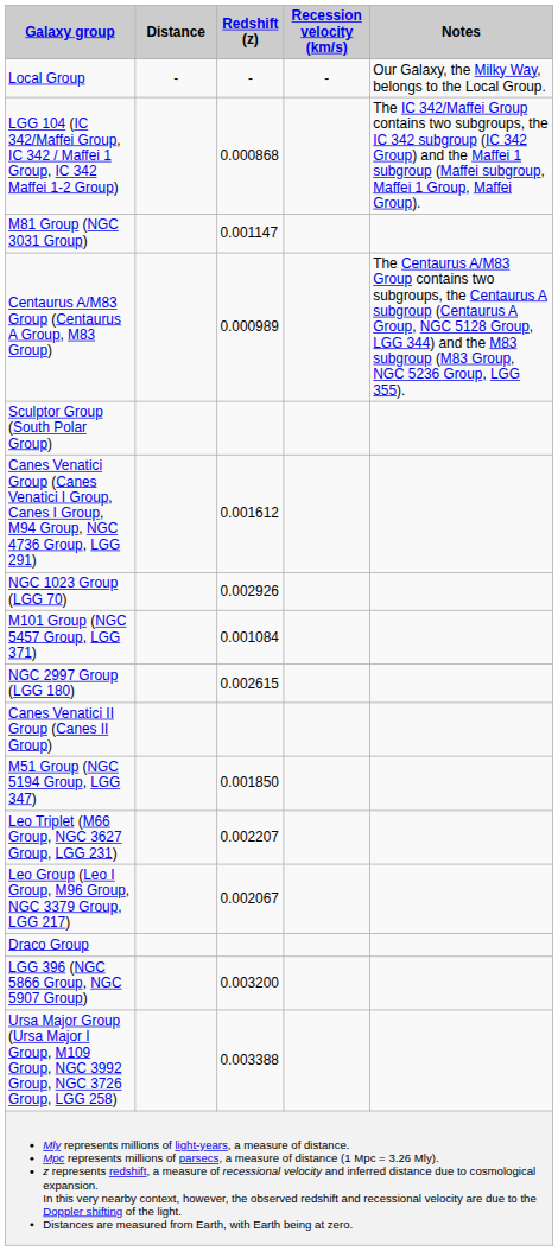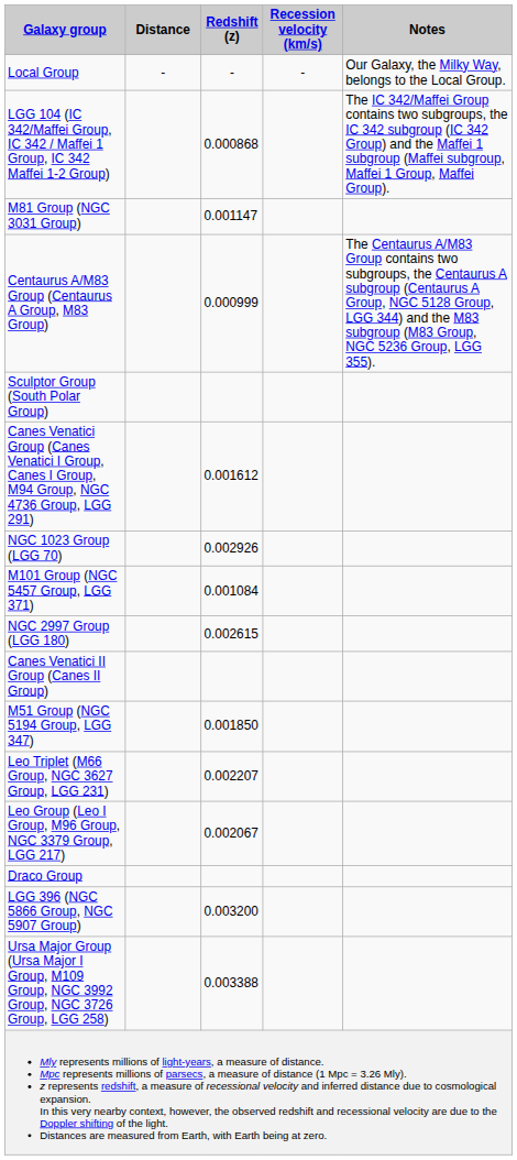 <table class="wikitable" width="100%" style="text-align:left;">
 <tr>
 <th style="background:#CCCCCC;text-align:center;"><a href='#'>Galaxy group</a></th>
 <th style="background:#CCCCCC;text-align:center;" width="15%">Distance</th>
 <th style="background:#CCCCCC;text-align:center;"><a href='#'>Redshift</a> (z)</th>
 <th style="background:#CCCCCC;text-align:center;"><a href='#'>Recession velocity (km/s)</a></th>
 <th style="background:#CCCCCC;text-align:center;">Notes</th>
 </tr>
 <tr>
 <td><a href='#'>Local Group</a></td>
 <td align="center">-</td>
 <td align="center">-</td>
 <td align="center">-</td>
 <td>Our Galaxy, the <a href='#'>Milky Way</a>, belongs to the Local Group.</td>
 </tr>
 <tr>
 <td><a href='#'>LGG 104</a> (<a href='#'>IC 342/Maffei Group</a>, <a href='#'>IC 342 / Maffei 1 Group</a>, <a href='#'>IC 342 Maffei 1-2 Group</a>)</td>
 <td></td>
 <td>0.000868</td>
 <td align="center"></td>
 <td>The <a href='#'>IC 342/Maffei Group</a> contains two subgroups, the <a href='#'>IC 342 subgroup</a> (<a href='#'>IC 342 Group</a>) and the <a href='#'>Maffei 1 subgroup</a> (<a href='#'>Maffei subgroup</a>, <a href='#'>Maffei 1 Group</a>, <a href='#'>Maffei Group</a>).</td>
 </tr>
 <tr>
 <td><a href='#'>M81 Group</a> (<a href='#'>NGC 3031 Group</a>)</td>
 <td></td>
 <td>0.001147</td>
 <td align="center"></td>
 <td></td>
 </tr>
 <tr>
 <td><a href='#'>Centaurus A/M83 Group</a> (<a href='#'>Centaurus A Group</a>, <a href='#'>M83 Group</a>)</td>
 <td></td>
-<td>0.000989</td>
+<td>0.000999</td>
 <td align="center"></td>
 <td>The <a href='#'>Centaurus A/M83 Group</a> contains two subgroups, the <a href='#'>Centaurus A subgroup</a> (<a href='#'>Centaurus A Group</a>, <a href='#'>NGC 5128 Group</a>, <a href='#'>LGG 344</a>) and the <a href='#'>M83 subgroup</a> (<a href='#'>M83 Group</a>, <a href='#'>NGC 5236 Group</a>, <a href='#'>LGG 355</a>).</td>
 </tr>
 <tr>
 <td><a href='#'>Sculptor Group</a> (<a href='#'>South Polar Group</a>)</td>
 <td></td>
 <td></td>
 <td></td>
 <td></td>
 </tr>
 <tr>
 <td><a href='#'>Canes Venatici Group</a> (<a href='#'>Canes Venatici I Group</a>, <a href='#'>Canes I Group</a>, <a href='#'>M94 Group</a>, <a href='#'>NGC 4736 Group</a>, <a href='#'>LGG 291</a>)</td>
 <td></td>
 <td>0.001612</td>
 <td align="center"></td>
 <td></td>
 </tr>
 <tr>
 <td><a href='#'>NGC 1023 Group</a> (<a href='#'>LGG 70</a>)</td>
 <td></td>
 <td>0.002926</td>
 <td align="center"></td>
 <td></td>
 </tr>
 <tr>
 <td><a href='#'>M101 Group</a> (<a href='#'>NGC 5457 Group</a>, <a href='#'>LGG 371</a>)</td>
 <td></td>
 <td>0.001084</td>
 <td align="center"></td>
 <td></td>
 </tr>
 <tr>
 <td><a href='#'>NGC 2997 Group</a> (<a href='#'>LGG 180</a>)</td>
 <td></td>
 <td>0.002615</td>
 <td align="center"></td>
 <td></td>
 </tr>
 <tr>
 <td><a href='#'>Canes Venatici II Group</a> (<a href='#'>Canes II Group</a>)</td>
 <td></td>
 <td></td>
 <td></td>
 <td></td>
 </tr>
 <tr>
 <td><a href='#'>M51 Group</a> (<a href='#'>NGC 5194 Group</a>, <a href='#'>LGG 347</a>)</td>
 <td></td>
 <td>0.001850</td>
 <td align="center"></td>
 <td></td>
 </tr>
 <tr>
 <td><a href='#'>Leo Triplet</a> (<a href='#'>M66 Group</a>, <a href='#'>NGC 3627 Group</a>, <a href='#'>LGG 231</a>)</td>
 <td></td>
 <td>0.002207</td>
 <td align="center"></td>
 <td></td>
 </tr>
 <tr>
 <td><a href='#'>Leo Group</a> (<a href='#'>Leo I Group</a>, <a href='#'>M96 Group</a>, <a href='#'>NGC 3379 Group</a>, <a href='#'>LGG 217</a>)</td>
 <td></td>
 <td>0.002067</td>
 <td align="center"></td>
 <td></td>
 </tr>
 <tr>
 <td><a href='#'>Draco Group</a></td>
 <td></td>
 <td></td>
 <td></td>
 <td></td>
 </tr>
 <tr>
 <td><a href='#'>LGG 396</a> (<a href='#'>NGC 5866 Group</a>, <a href='#'>NGC 5907 Group</a>)</td>
 <td></td>
 <td>0.003200</td>
 <td align="center"></td>
 <td></td>
 </tr>
 <tr>
 <td><a href='#'>Ursa Major Group</a> (<a href='#'>Ursa Major I Group</a>, <a href='#'>M109 Group</a>, <a href='#'>NGC 3992 Group</a>, <a href='#'>NGC 3726 Group</a>, <a href='#'>LGG 258</a>)</td>
 <td></td>
 <td>0.003388</td>
 <td align="center"></td>
 <td></td>
 </tr>
 <tr>
 <td colspan=5 style="font-size: small; background-color: #f2f2f2;"><br><ul><li><em><a href='#'>Mly</a></em> represents millions of <a href='#'>light-years</a>, a measure of distance.</li><li><em><a href='#'>Mpc</a></em> represents millions of <a href='#'>parsecs</a>, a measure of distance (1 Mpc = 3.26 Mly).</li><li><em>z</em> represents <a href='#'>redshift</a>, a measure of <em>recessional velocity</em> and inferred distance due to cosmological expansion. <br>In this very nearby context, however, the observed redshift and recessional velocity are due to the <a href='#'>Doppler shifting</a> of the light.</li><li>Distances are measured from Earth, with Earth being at zero.</li></ul></td>
 </tr>
 </table>
